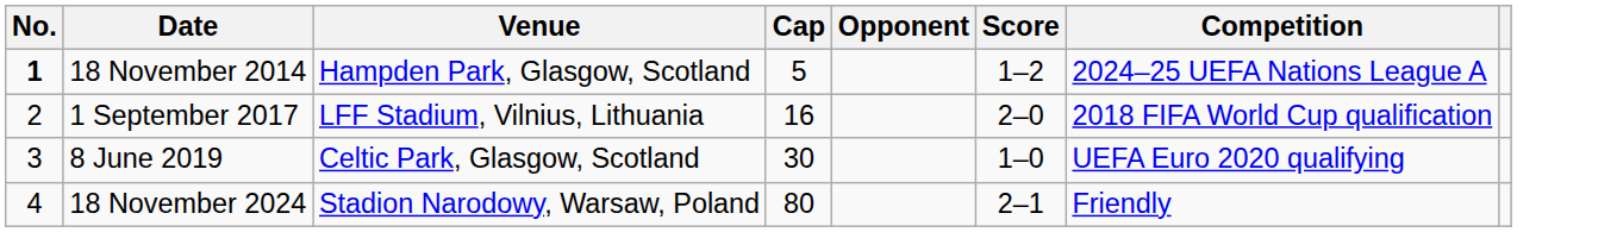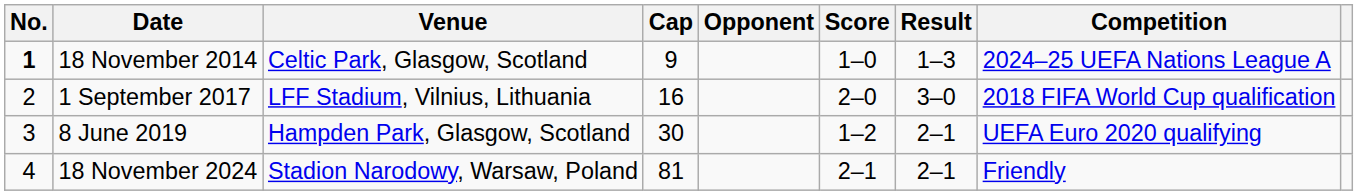 <table class="wikitable sortable">
 <tr>
 <th scope="col">No.</th>
 <th scope="col">Date</th>
 <th scope="col">Venue</th>
 <th scope="col">Cap</th>
 <th scope="col">Opponent</th>
 <th scope="col">Score</th>
+<th scope="col">Result</th>
 <th scope="col">Competition</th>
 <th scope="col" class="unsortable"></th>
 </tr>
 <tr>
 <td style="text-align: center;"><strong>1</strong></td>
 <td>18 November 2014</td>
-<td><a href='#'>Hampden Park</a>, Glasgow, Scotland</td>
-<td style="text-align: center;">5</td>
+<td><a href='#'>Celtic Park</a>, Glasgow, Scotland</td>
+<td style="text-align: center;">9</td>
 <td></td>
-<td style="text-align: center;">1–2</td>
+<td style="text-align: center;">1–0</td>
+<td style="text-align: center;">1–3</td>
 <td><a href='#'>2024–25 UEFA Nations League A</a></td>
 <td style="text-align: center;"></td>
 </tr>
 <tr>
 <td style="text-align: center;">2</td>
 <td>1 September 2017</td>
 <td><a href='#'>LFF Stadium</a>, Vilnius, Lithuania</td>
 <td style="text-align: center;">16</td>
 <td></td>
 <td style="text-align: center;">2–0</td>
+<td style="text-align: center;">3–0</td>
 <td><a href='#'>2018 FIFA World Cup qualification</a></td>
 <td style="text-align: center;"></td>
 </tr>
 <tr>
 <td style="text-align: center;">3</td>
 <td>8 June 2019</td>
-<td><a href='#'>Celtic Park</a>, Glasgow, Scotland</td>
+<td><a href='#'>Hampden Park</a>, Glasgow, Scotland</td>
 <td style="text-align: center;">30</td>
 <td></td>
-<td style="text-align: center;">1–0</td>
+<td style="text-align: center;">1–2</td>
+<td style="text-align: center;">2–1</td>
 <td><a href='#'>UEFA Euro 2020 qualifying</a></td>
 <td style="text-align: center;"></td>
 </tr>
 <tr>
 <td style="text-align: center;">4</td>
 <td>18 November 2024</td>
 <td><a href='#'>Stadion Narodowy</a>, Warsaw, Poland</td>
-<td style="text-align: center;">80</td>
+<td style="text-align: center;">81</td>
 <td></td>
+<td style="text-align: center;">2–1</td>
 <td style="text-align: center;">2–1</td>
 <td><a href='#'>Friendly</a></td>
 <td style="text-align: center;"></td>
 </tr>
 </table>
